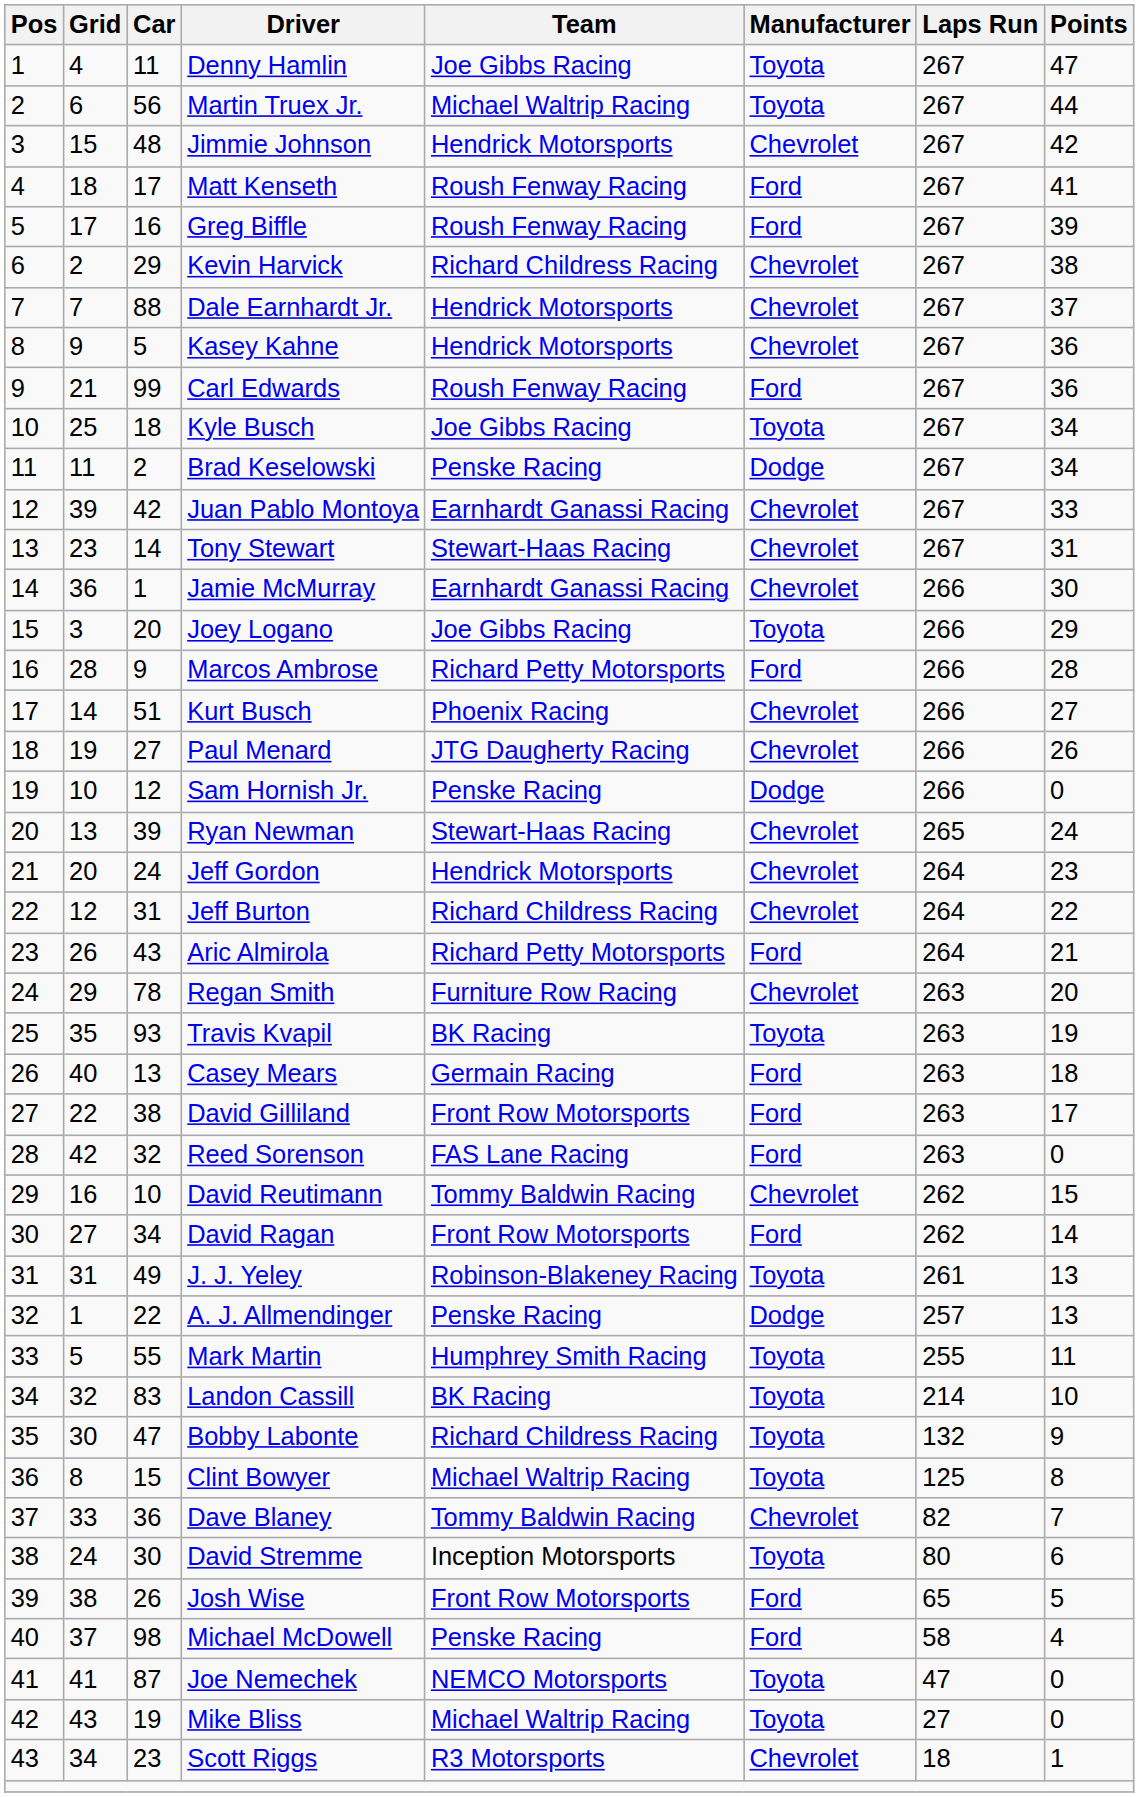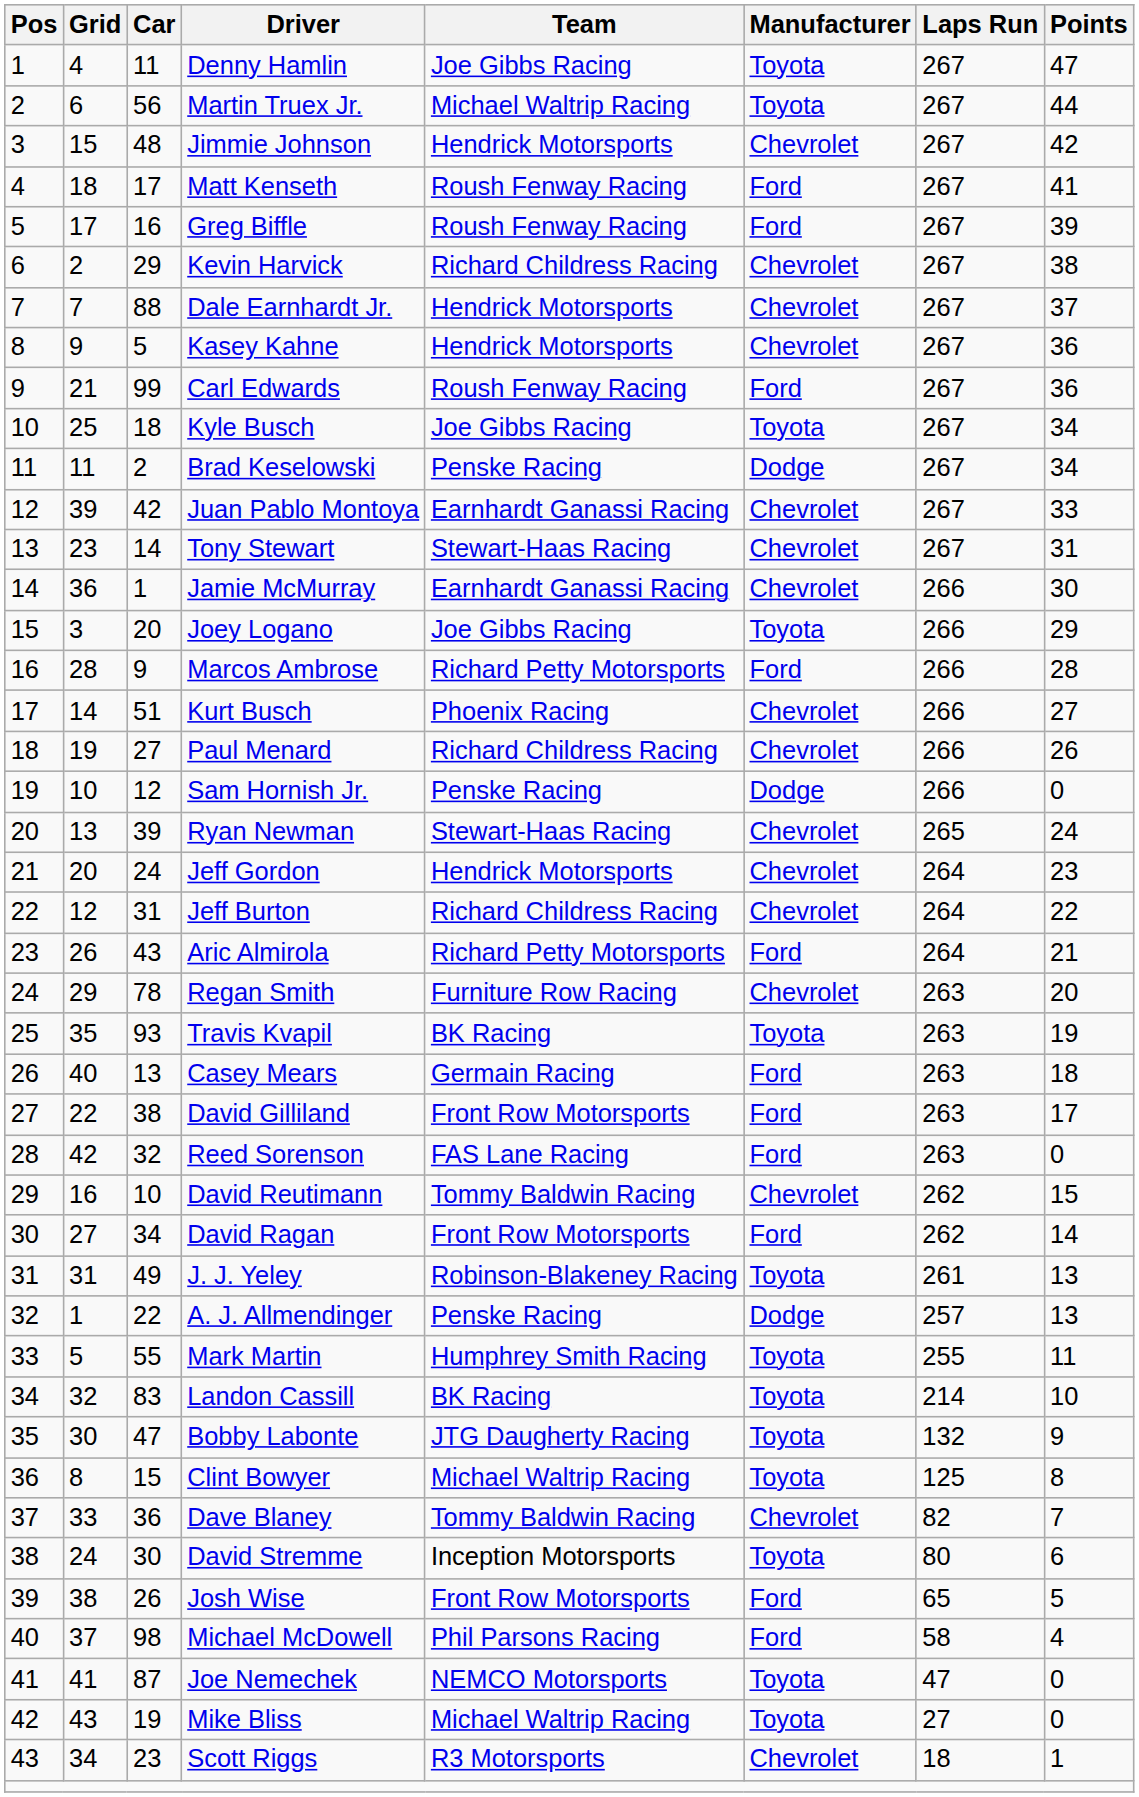 <table class="sortable wikitable" border="1">
 <tr>
 <th>Pos</th>
 <th>Grid</th>
 <th>Car</th>
 <th>Driver</th>
 <th>Team</th>
 <th>Manufacturer</th>
 <th>Laps Run</th>
 <th>Points</th>
 </tr>
 <tr>
 <td>1</td>
 <td>4</td>
 <td>11</td>
 <td><a href='#'>Denny Hamlin</a></td>
 <td><a href='#'>Joe Gibbs Racing</a></td>
 <td><a href='#'>Toyota</a></td>
 <td>267</td>
 <td>47</td>
 </tr>
 <tr>
 <td>2</td>
 <td>6</td>
 <td>56</td>
 <td><a href='#'>Martin Truex Jr.</a></td>
 <td><a href='#'>Michael Waltrip Racing</a></td>
 <td><a href='#'>Toyota</a></td>
 <td>267</td>
 <td>44</td>
 </tr>
 <tr>
 <td>3</td>
 <td>15</td>
 <td>48</td>
 <td><a href='#'>Jimmie Johnson</a></td>
 <td><a href='#'>Hendrick Motorsports</a></td>
 <td><a href='#'>Chevrolet</a></td>
 <td>267</td>
 <td>42</td>
 </tr>
 <tr>
 <td>4</td>
 <td>18</td>
 <td>17</td>
 <td><a href='#'>Matt Kenseth</a></td>
 <td><a href='#'>Roush Fenway Racing</a></td>
 <td><a href='#'>Ford</a></td>
 <td>267</td>
 <td>41</td>
 </tr>
 <tr>
 <td>5</td>
 <td>17</td>
 <td>16</td>
 <td><a href='#'>Greg Biffle</a></td>
 <td><a href='#'>Roush Fenway Racing</a></td>
 <td><a href='#'>Ford</a></td>
 <td>267</td>
 <td>39</td>
 </tr>
 <tr>
 <td>6</td>
 <td>2</td>
 <td>29</td>
 <td><a href='#'>Kevin Harvick</a></td>
 <td><a href='#'>Richard Childress Racing</a></td>
 <td><a href='#'>Chevrolet</a></td>
 <td>267</td>
 <td>38</td>
 </tr>
 <tr>
 <td>7</td>
 <td>7</td>
 <td>88</td>
 <td><a href='#'>Dale Earnhardt Jr.</a></td>
 <td><a href='#'>Hendrick Motorsports</a></td>
 <td><a href='#'>Chevrolet</a></td>
 <td>267</td>
 <td>37</td>
 </tr>
 <tr>
 <td>8</td>
 <td>9</td>
 <td>5</td>
 <td><a href='#'>Kasey Kahne</a></td>
 <td><a href='#'>Hendrick Motorsports</a></td>
 <td><a href='#'>Chevrolet</a></td>
 <td>267</td>
 <td>36</td>
 </tr>
 <tr>
 <td>9</td>
 <td>21</td>
 <td>99</td>
 <td><a href='#'>Carl Edwards</a></td>
 <td><a href='#'>Roush Fenway Racing</a></td>
 <td><a href='#'>Ford</a></td>
 <td>267</td>
 <td>36</td>
 </tr>
 <tr>
 <td>10</td>
 <td>25</td>
 <td>18</td>
 <td><a href='#'>Kyle Busch</a></td>
 <td><a href='#'>Joe Gibbs Racing</a></td>
 <td><a href='#'>Toyota</a></td>
 <td>267</td>
 <td>34</td>
 </tr>
 <tr>
 <td>11</td>
 <td>11</td>
 <td>2</td>
 <td><a href='#'>Brad Keselowski</a></td>
 <td><a href='#'>Penske Racing</a></td>
 <td><a href='#'>Dodge</a></td>
 <td>267</td>
 <td>34</td>
 </tr>
 <tr>
 <td>12</td>
 <td>39</td>
 <td>42</td>
 <td><a href='#'>Juan Pablo Montoya</a></td>
 <td><a href='#'>Earnhardt Ganassi Racing</a></td>
 <td><a href='#'>Chevrolet</a></td>
 <td>267</td>
 <td>33</td>
 </tr>
 <tr>
 <td>13</td>
 <td>23</td>
 <td>14</td>
 <td><a href='#'>Tony Stewart</a></td>
 <td><a href='#'>Stewart-Haas Racing</a></td>
 <td><a href='#'>Chevrolet</a></td>
 <td>267</td>
 <td>31</td>
 </tr>
 <tr>
 <td>14</td>
 <td>36</td>
 <td>1</td>
 <td><a href='#'>Jamie McMurray</a></td>
 <td><a href='#'>Earnhardt Ganassi Racing</a></td>
 <td><a href='#'>Chevrolet</a></td>
 <td>266</td>
 <td>30</td>
 </tr>
 <tr>
 <td>15</td>
 <td>3</td>
 <td>20</td>
 <td><a href='#'>Joey Logano</a></td>
 <td><a href='#'>Joe Gibbs Racing</a></td>
 <td><a href='#'>Toyota</a></td>
 <td>266</td>
 <td>29</td>
 </tr>
 <tr>
 <td>16</td>
 <td>28</td>
 <td>9</td>
 <td><a href='#'>Marcos Ambrose</a></td>
 <td><a href='#'>Richard Petty Motorsports</a></td>
 <td><a href='#'>Ford</a></td>
 <td>266</td>
 <td>28</td>
 </tr>
 <tr>
 <td>17</td>
 <td>14</td>
 <td>51</td>
 <td><a href='#'>Kurt Busch</a></td>
 <td><a href='#'>Phoenix Racing</a></td>
 <td><a href='#'>Chevrolet</a></td>
 <td>266</td>
 <td>27</td>
 </tr>
 <tr>
 <td>18</td>
 <td>19</td>
 <td>27</td>
 <td><a href='#'>Paul Menard</a></td>
-<td><a href='#'>JTG Daugherty Racing</a></td>
+<td><a href='#'>Richard Childress Racing</a></td>
 <td><a href='#'>Chevrolet</a></td>
 <td>266</td>
 <td>26</td>
 </tr>
 <tr>
 <td>19</td>
 <td>10</td>
 <td>12</td>
 <td><a href='#'>Sam Hornish Jr.</a></td>
 <td><a href='#'>Penske Racing</a></td>
 <td><a href='#'>Dodge</a></td>
 <td>266</td>
 <td>0</td>
 </tr>
 <tr>
 <td>20</td>
 <td>13</td>
 <td>39</td>
 <td><a href='#'>Ryan Newman</a></td>
 <td><a href='#'>Stewart-Haas Racing</a></td>
 <td><a href='#'>Chevrolet</a></td>
 <td>265</td>
 <td>24</td>
 </tr>
 <tr>
 <td>21</td>
 <td>20</td>
 <td>24</td>
 <td><a href='#'>Jeff Gordon</a></td>
 <td><a href='#'>Hendrick Motorsports</a></td>
 <td><a href='#'>Chevrolet</a></td>
 <td>264</td>
 <td>23</td>
 </tr>
 <tr>
 <td>22</td>
 <td>12</td>
 <td>31</td>
 <td><a href='#'>Jeff Burton</a></td>
 <td><a href='#'>Richard Childress Racing</a></td>
 <td><a href='#'>Chevrolet</a></td>
 <td>264</td>
 <td>22</td>
 </tr>
 <tr>
 <td>23</td>
 <td>26</td>
 <td>43</td>
 <td><a href='#'>Aric Almirola</a></td>
 <td><a href='#'>Richard Petty Motorsports</a></td>
 <td><a href='#'>Ford</a></td>
 <td>264</td>
 <td>21</td>
 </tr>
 <tr>
 <td>24</td>
 <td>29</td>
 <td>78</td>
 <td><a href='#'>Regan Smith</a></td>
 <td><a href='#'>Furniture Row Racing</a></td>
 <td><a href='#'>Chevrolet</a></td>
 <td>263</td>
 <td>20</td>
 </tr>
 <tr>
 <td>25</td>
 <td>35</td>
 <td>93</td>
 <td><a href='#'>Travis Kvapil</a></td>
 <td><a href='#'>BK Racing</a></td>
 <td><a href='#'>Toyota</a></td>
 <td>263</td>
 <td>19</td>
 </tr>
 <tr>
 <td>26</td>
 <td>40</td>
 <td>13</td>
 <td><a href='#'>Casey Mears</a></td>
 <td><a href='#'>Germain Racing</a></td>
 <td><a href='#'>Ford</a></td>
 <td>263</td>
 <td>18</td>
 </tr>
 <tr>
 <td>27</td>
 <td>22</td>
 <td>38</td>
 <td><a href='#'>David Gilliland</a></td>
 <td><a href='#'>Front Row Motorsports</a></td>
 <td><a href='#'>Ford</a></td>
 <td>263</td>
 <td>17</td>
 </tr>
 <tr>
 <td>28</td>
 <td>42</td>
 <td>32</td>
 <td><a href='#'>Reed Sorenson</a></td>
 <td><a href='#'>FAS Lane Racing</a></td>
 <td><a href='#'>Ford</a></td>
 <td>263</td>
 <td>0</td>
 </tr>
 <tr>
 <td>29</td>
 <td>16</td>
 <td>10</td>
 <td><a href='#'>David Reutimann</a></td>
 <td><a href='#'>Tommy Baldwin Racing</a></td>
 <td><a href='#'>Chevrolet</a></td>
 <td>262</td>
 <td>15</td>
 </tr>
 <tr>
 <td>30</td>
 <td>27</td>
 <td>34</td>
 <td><a href='#'>David Ragan</a></td>
 <td><a href='#'>Front Row Motorsports</a></td>
 <td><a href='#'>Ford</a></td>
 <td>262</td>
 <td>14</td>
 </tr>
 <tr>
 <td>31</td>
 <td>31</td>
 <td>49</td>
 <td><a href='#'>J. J. Yeley</a></td>
 <td><a href='#'>Robinson-Blakeney Racing</a></td>
 <td><a href='#'>Toyota</a></td>
 <td>261</td>
 <td>13</td>
 </tr>
 <tr>
 <td>32</td>
 <td>1</td>
 <td>22</td>
 <td><a href='#'>A. J. Allmendinger</a></td>
 <td><a href='#'>Penske Racing</a></td>
 <td><a href='#'>Dodge</a></td>
 <td>257</td>
 <td>13</td>
 </tr>
 <tr>
 <td>33</td>
 <td>5</td>
 <td>55</td>
 <td><a href='#'>Mark Martin</a></td>
 <td><a href='#'>Humphrey Smith Racing</a></td>
 <td><a href='#'>Toyota</a></td>
 <td>255</td>
 <td>11</td>
 </tr>
 <tr>
 <td>34</td>
 <td>32</td>
 <td>83</td>
 <td><a href='#'>Landon Cassill</a></td>
 <td><a href='#'>BK Racing</a></td>
 <td><a href='#'>Toyota</a></td>
 <td>214</td>
 <td>10</td>
 </tr>
 <tr>
 <td>35</td>
 <td>30</td>
 <td>47</td>
 <td><a href='#'>Bobby Labonte</a></td>
-<td><a href='#'>Richard Childress Racing</a></td>
+<td><a href='#'>JTG Daugherty Racing</a></td>
 <td><a href='#'>Toyota</a></td>
 <td>132</td>
 <td>9</td>
 </tr>
 <tr>
 <td>36</td>
 <td>8</td>
 <td>15</td>
 <td><a href='#'>Clint Bowyer</a></td>
 <td><a href='#'>Michael Waltrip Racing</a></td>
 <td><a href='#'>Toyota</a></td>
 <td>125</td>
 <td>8</td>
 </tr>
 <tr>
 <td>37</td>
 <td>33</td>
 <td>36</td>
 <td><a href='#'>Dave Blaney</a></td>
 <td><a href='#'>Tommy Baldwin Racing</a></td>
 <td><a href='#'>Chevrolet</a></td>
 <td>82</td>
 <td>7</td>
 </tr>
 <tr>
 <td>38</td>
 <td>24</td>
 <td>30</td>
 <td><a href='#'>David Stremme</a></td>
 <td>Inception Motorsports</td>
 <td><a href='#'>Toyota</a></td>
 <td>80</td>
 <td>6</td>
 </tr>
 <tr>
 <td>39</td>
 <td>38</td>
 <td>26</td>
 <td><a href='#'>Josh Wise</a></td>
 <td><a href='#'>Front Row Motorsports</a></td>
 <td><a href='#'>Ford</a></td>
 <td>65</td>
 <td>5</td>
 </tr>
 <tr>
 <td>40</td>
 <td>37</td>
 <td>98</td>
 <td><a href='#'>Michael McDowell</a></td>
-<td><a href='#'>Penske Racing</a></td>
+<td><a href='#'>Phil Parsons Racing</a></td>
 <td><a href='#'>Ford</a></td>
 <td>58</td>
 <td>4</td>
 </tr>
 <tr>
 <td>41</td>
 <td>41</td>
 <td>87</td>
 <td><a href='#'>Joe Nemechek</a></td>
 <td><a href='#'>NEMCO Motorsports</a></td>
 <td><a href='#'>Toyota</a></td>
 <td>47</td>
 <td>0</td>
 </tr>
 <tr>
 <td>42</td>
 <td>43</td>
 <td>19</td>
 <td><a href='#'>Mike Bliss</a></td>
 <td><a href='#'>Michael Waltrip Racing</a></td>
 <td><a href='#'>Toyota</a></td>
 <td>27</td>
 <td>0</td>
 </tr>
 <tr>
 <td>43</td>
 <td>34</td>
 <td>23</td>
 <td><a href='#'>Scott Riggs</a></td>
 <td><a href='#'>R3 Motorsports</a></td>
 <td><a href='#'>Chevrolet</a></td>
 <td>18</td>
 <td>1</td>
 </tr>
 <tr class="sortbottom">
 <td colspan="9"></td>
 </tr>
 </table>
